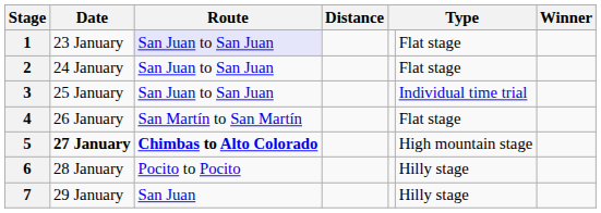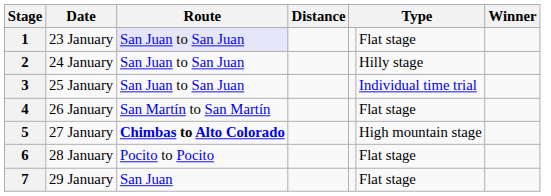 <table class="wikitable">
 <tr>
 <th scope="col">Stage</th>
 <th scope="col">Date</th>
 <th scope="col">Route</th>
 <th scope="col">Distance</th>
 <th colspan="2" scope="col">Type</th>
 <th scope="col">Winner</th>
 </tr>
 <tr>
 <th scope="row">1</th>
 <td>23 January</td>
 <td style="background: lavender;"><a href='#'>San Juan</a> to <a href='#'>San Juan</a></td>
 <td style="text-align:center;"></td>
 <td></td>
 <td>Flat stage</td>
 <td></td>
 </tr>
 <tr>
 <th scope="row">2</th>
 <td>24 January</td>
 <td><a href='#'>San Juan</a> to <a href='#'>San Juan</a></td>
 <td style="text-align:center;"></td>
 <td></td>
-<td>Flat stage</td>
+<td>Hilly stage</td>
 <td></td>
 </tr>
 <tr>
 <th scope="row">3</th>
 <td>25 January</td>
 <td><a href='#'>San Juan</a> to <a href='#'>San Juan</a></td>
 <td style="text-align:center;"></td>
 <td></td>
 <td><a href='#'>Individual time trial</a></td>
 <td></td>
 </tr>
 <tr>
 <th scope="row">4</th>
 <td>26 January</td>
 <td><a href='#'>San Martín</a> to <a href='#'>San Martín</a></td>
 <td style="text-align:center;"></td>
 <td></td>
 <td>Flat stage</td>
 <td></td>
 </tr>
 <tr>
 <th scope="row">5</th>
-<td><strong>27 January</strong></td>
+<td>27 January</td>
 <td><strong><a href='#'>Chimbas</a> to <a href='#'>Alto Colorado</a></strong></td>
 <td style="text-align:center;"></td>
 <td></td>
 <td>High mountain stage</td>
 <td></td>
 </tr>
 <tr>
 <th scope="row">6</th>
 <td>28 January</td>
 <td><a href='#'>Pocito</a> to <a href='#'>Pocito</a></td>
 <td style="text-align:center;"></td>
 <td></td>
-<td>Hilly stage</td>
+<td>Flat stage</td>
 <td></td>
 </tr>
 <tr>
 <th scope="row">7</th>
 <td>29 January</td>
 <td><a href='#'>San Juan</a></td>
 <td style="text-align:center;"></td>
 <td></td>
-<td>Hilly stage</td>
+<td>Flat stage</td>
 <td></td>
 </tr>
 </table>
